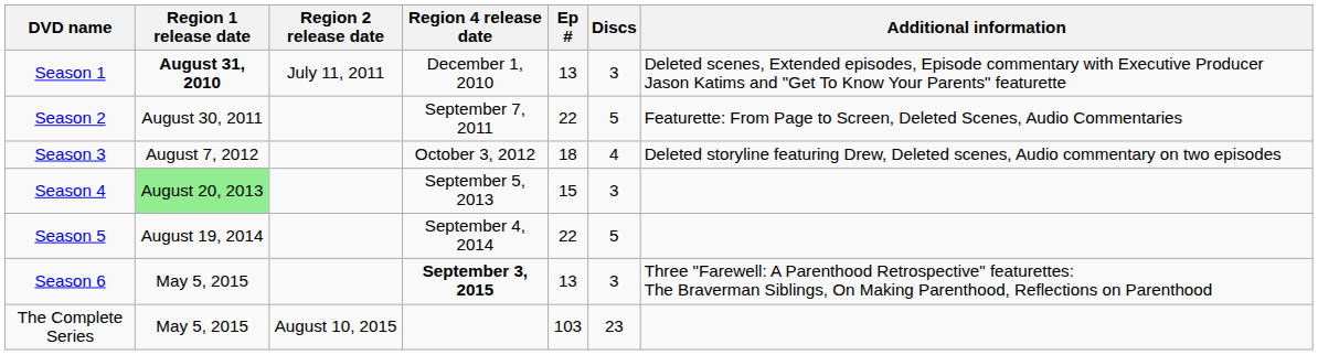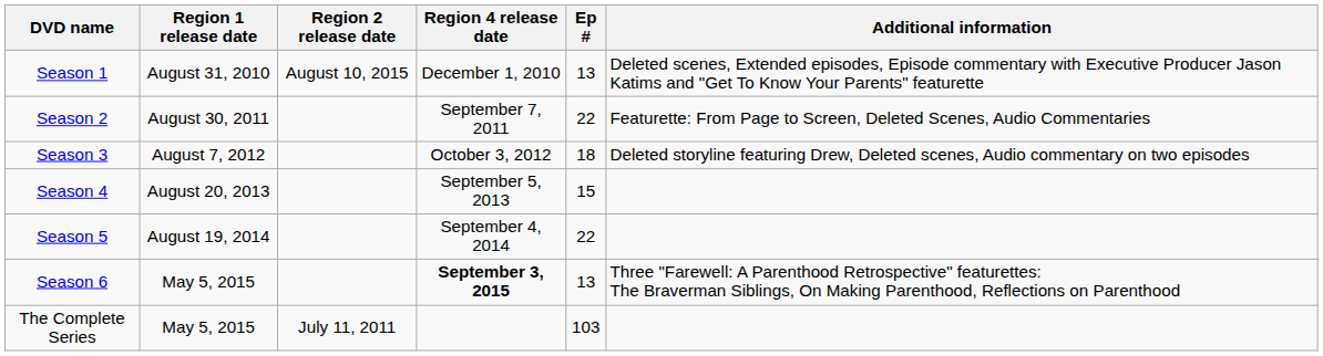 <table class="wikitable">
 <tr>
 <th>DVD name</th>
 <th>Region 1 release date</th>
 <th>Region 2 release date</th>
 <th>Region 4 release date</th>
 <th>Ep #</th>
-<th>Discs</th>
 <th>Additional information</th>
 </tr>
 <tr>
 <td align="center"><a href='#'>Season 1</a></td>
-<td align="center"><strong>August 31, 2010</strong></td>
-<td align="center">July 11, 2011</td>
+<td align="center">August 31, 2010</td>
+<td align="center">August 10, 2015</td>
 <td align="center">December 1, 2010</td>
 <td align="center">13</td>
-<td align="center">3</td>
 <td>Deleted scenes, Extended episodes, Episode commentary with Executive Producer Jason Katims and "Get To Know Your Parents" featurette</td>
 </tr>
 <tr>
 <td align="center"><a href='#'>Season 2</a></td>
 <td align="center">August 30, 2011</td>
 <td></td>
 <td align="center">September 7, 2011</td>
 <td align="center">22</td>
-<td align="center">5</td>
 <td>Featurette: From Page to Screen, Deleted Scenes, Audio Commentaries</td>
 </tr>
 <tr>
 <td align="center"><a href='#'>Season 3</a></td>
 <td align="center">August 7, 2012</td>
 <td></td>
 <td align="center">October 3, 2012</td>
 <td align="center">18</td>
-<td align="center">4</td>
 <td>Deleted storyline featuring Drew, Deleted scenes, Audio commentary on two episodes</td>
 </tr>
 <tr>
 <td align="center"><a href='#'>Season 4</a></td>
-<td align="center" style="background: lightgreen;">August 20, 2013</td>
+<td align="center">August 20, 2013</td>
 <td></td>
 <td align="center">September 5, 2013</td>
 <td align="center">15</td>
-<td align="center">3</td>
 <td></td>
 </tr>
 <tr>
 <td align="center"><a href='#'>Season 5</a></td>
 <td align="center">August 19, 2014</td>
 <td></td>
 <td align="center">September 4, 2014</td>
 <td align="center">22</td>
-<td align="center">5</td>
 <td></td>
 </tr>
 <tr>
 <td align="center"><a href='#'>Season 6</a></td>
 <td align="center">May 5, 2015</td>
 <td></td>
 <td align="center"><strong>September 3, 2015</strong></td>
 <td align="center">13</td>
-<td align="center">3</td>
 <td>Three "Farewell: A Parenthood Retrospective" featurettes:<br>The Braverman Siblings, On Making Parenthood, Reflections on Parenthood</td>
 </tr>
 <tr>
 <td align="center">The Complete Series</td>
 <td align="center">May 5, 2015</td>
-<td align="center">August 10, 2015</td>
+<td align="center">July 11, 2011</td>
 <td></td>
 <td align="center">103</td>
-<td align="center">23</td>
 <td></td>
 </tr>
 </table>
